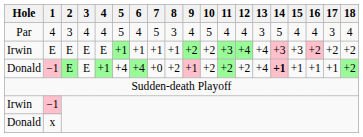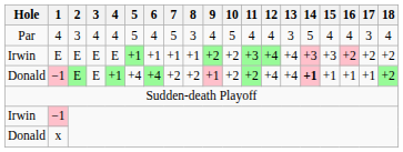 <table class="wikitable" style="text-align:center">
 <tr>
 <th>Hole</th>
 <th> 1 </th>
 <th> 2 </th>
 <th> 3 </th>
 <th> 4 </th>
 <th> 5 </th>
 <th> 6 </th>
 <th> 7 </th>
 <th> 8 </th>
 <th> 9 </th>
 <th>10</th>
 <th>11</th>
 <th>12</th>
 <th>13</th>
 <th>14</th>
 <th>15</th>
 <th>16</th>
 <th>17</th>
 <th>18</th>
 </tr>
 <tr>
 <td>Par</td>
 <td>4</td>
 <td>3</td>
 <td>4</td>
 <td>4</td>
 <td>5</td>
 <td>4</td>
 <td>5</td>
 <td>3</td>
 <td>4</td>
 <td>5</td>
 <td>4</td>
 <td>4</td>
 <td>3</td>
 <td>5</td>
 <td>4</td>
 <td>4</td>
 <td>3</td>
 <td>4</td>
 </tr>
 <tr>
 <td align=left> Irwin</td>
 <td>E</td>
 <td>E</td>
 <td>E</td>
 <td>E</td>
 <td style="background: PaleGreen;">+1</td>
 <td>+1</td>
 <td>+1</td>
 <td>+1</td>
 <td style="background: PaleGreen;">+2</td>
 <td>+2</td>
 <td style="background: PaleGreen;">+3</td>
 <td style="background: PaleGreen;">+4</td>
 <td>+4</td>
 <td style="background: Pink;">+3</td>
 <td>+3</td>
 <td style="background: Pink;">+2</td>
 <td>+2</td>
 <td>+2</td>
 </tr>
 <tr>
 <td align=left> Donald</td>
 <td style="background: Pink;">−1</td>
 <td style="background: PaleGreen;">E</td>
 <td>E</td>
 <td style="background: PaleGreen;">+1</td>
 <td>+4</td>
 <td style="background: PaleGreen;">+4</td>
-<td>+0</td>
+<td>+2</td>
 <td>+2</td>
 <td style="background: Pink;">+1</td>
 <td>+2</td>
 <td style="background: PaleGreen;">+2</td>
-<td>+2</td>
+<td>+4</td>
 <td>+4</td>
 <td style="background: Pink;"><strong>+1</strong></td>
 <td>+1</td>
 <td>+1</td>
 <td>+1</td>
 <td style="background: PaleGreen;">+2</td>
 </tr>
 <tr>
 <td colspan=19 align=center>Sudden-death Playoff</td>
 </tr>
 <tr>
 <td align=left> Irwin</td>
 <td style="background: Pink;">−1</td>
 <td rowspan=2 colspan=17></td>
 </tr>
 <tr>
 <td align=left> Donald</td>
 <td>x</td>
 </tr>
 </table>
